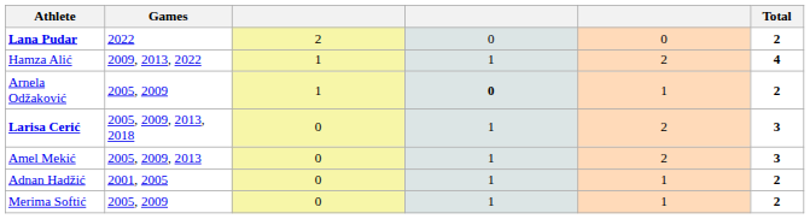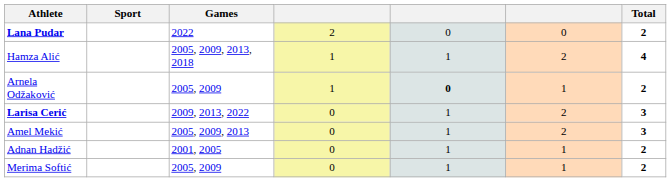 <table class="wikitable" width=68% style="font-size:90%; text-align:center;">
 <tr>
 <th width=100>Athlete</th>
+<th width=100>Sport</th>
 <th width=130>Games</th>
 <th></th>
 <th></th>
 <th></th>
 <th width=50>Total</th>
 </tr>
 <tr align="center" valign="middle" bgcolor="#FFFFFF">
 <td align=left><strong><a href='#'>Lana Pudar</a></strong></td>
+<td align=left></td>
 <td align=left><a href='#'>2022</a></td>
 <td style="background:#F7F6A8;">2</td>
 <td style="background:#DCE5E5;">0</td>
 <td style="background:#FFDAB9;">0</td>
 <td><strong>2</strong></td>
 </tr>
 <tr align="center" valign="middle" bgcolor="#FFFFFF">
 <td align=left><a href='#'>Hamza Alić</a></td>
-<td align=left><a href='#'>2009</a>, <a href='#'>2013</a>, <a href='#'>2022</a></td>
+<td align=left></td>
+<td align=left><a href='#'>2005</a>, <a href='#'>2009</a>, <a href='#'>2013</a>, <a href='#'>2018</a></td>
 <td style="background:#F7F6A8;">1</td>
 <td style="background:#DCE5E5;">1</td>
 <td style="background:#FFDAB9;">2</td>
 <td><strong>4</strong></td>
 </tr>
 <tr align="center" valign="middle" bgcolor="#FFFFFF">
 <td align=left><a href='#'>Arnela Odžaković</a></td>
+<td align=left></td>
 <td align=left><a href='#'>2005</a>, <a href='#'>2009</a></td>
 <td style="background:#F7F6A8;">1</td>
 <td style="background:#DCE5E5;"><strong>0</strong></td>
 <td style="background:#FFDAB9;">1</td>
 <td><strong>2</strong></td>
 </tr>
 <tr align="center" valign="middle" bgcolor="#FFFFFF">
 <td align=left><strong><a href='#'>Larisa Cerić</a></strong></td>
-<td align=left><a href='#'>2005</a>, <a href='#'>2009</a>, <a href='#'>2013</a>, <a href='#'>2018</a></td>
+<td align=left></td>
+<td align=left><a href='#'>2009</a>, <a href='#'>2013</a>, <a href='#'>2022</a></td>
 <td style="background:#F7F6A8;">0</td>
 <td style="background:#DCE5E5;">1</td>
 <td style="background:#FFDAB9;">2</td>
 <td><strong>3</strong></td>
 </tr>
 <tr align="center" valign="middle" bgcolor="#FFFFFF">
 <td align=left><a href='#'>Amel Mekić</a></td>
+<td align=left></td>
 <td align=left><a href='#'>2005</a>, <a href='#'>2009</a>, <a href='#'>2013</a></td>
 <td style="background:#F7F6A8;">0</td>
 <td style="background:#DCE5E5;">1</td>
 <td style="background:#FFDAB9;">2</td>
 <td><strong>3</strong></td>
 </tr>
 <tr align="center" valign="middle" bgcolor="#FFFFFF">
 <td align=left><a href='#'>Adnan Hadžić</a></td>
+<td align=left></td>
 <td align=left><a href='#'>2001</a>, <a href='#'>2005</a></td>
 <td style="background:#F7F6A8;">0</td>
 <td style="background:#DCE5E5;">1</td>
 <td style="background:#FFDAB9;">1</td>
 <td><strong>2</strong></td>
 </tr>
 <tr align="center" valign="middle" bgcolor="#FFFFFF">
 <td align=left><a href='#'>Merima Softić</a></td>
+<td align=left></td>
 <td align=left><a href='#'>2005</a>, <a href='#'>2009</a></td>
 <td style="background:#F7F6A8;">0</td>
 <td style="background:#DCE5E5;">1</td>
 <td style="background:#FFDAB9;">1</td>
 <td><strong>2</strong></td>
 </tr>
 </table>
